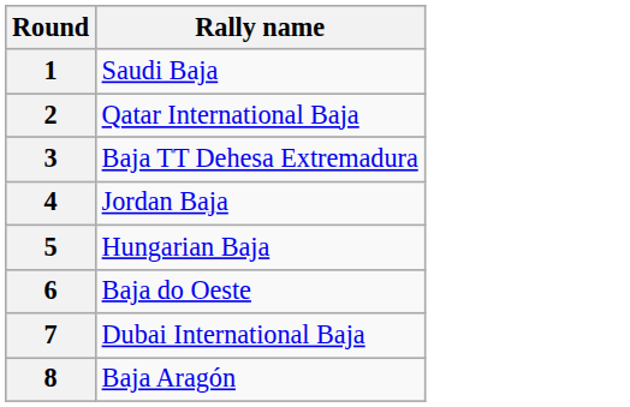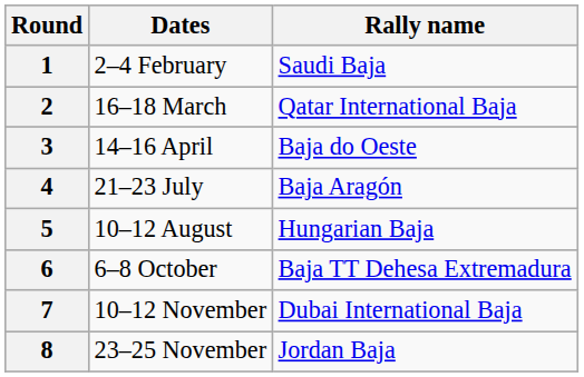 <table class="wikitable" style="font-size: 85%">
 <tr>
 <th>Round</th>
+<th>Dates</th>
 <th>Rally name</th>
 </tr>
 <tr>
 <th>1</th>
+<td>2–4 February</td>
 <td> <a href='#'>Saudi Baja</a></td>
 </tr>
 <tr>
 <th>2</th>
+<td>16–18 March</td>
 <td> <a href='#'>Qatar International Baja</a></td>
 </tr>
 <tr>
 <th>3</th>
-<td> <a href='#'>Baja TT Dehesa Extremadura</a></td>
+<td>14–16 April</td>
+<td> <a href='#'>Baja do Oeste</a></td>
 </tr>
 <tr>
 <th>4</th>
-<td> <a href='#'>Jordan Baja</a></td>
+<td>21–23 July</td>
+<td> <a href='#'>Baja Aragón</a></td>
 </tr>
 <tr>
 <th>5</th>
+<td>10–12 August</td>
 <td> <a href='#'>Hungarian Baja</a></td>
 </tr>
 <tr>
 <th>6</th>
-<td> <a href='#'>Baja do Oeste</a></td>
+<td>6–8 October</td>
+<td> <a href='#'>Baja TT Dehesa Extremadura</a></td>
 </tr>
 <tr>
 <th>7</th>
+<td>10–12 November</td>
 <td> <a href='#'>Dubai International Baja</a></td>
 </tr>
 <tr>
 <th>8</th>
-<td> <a href='#'>Baja Aragón</a></td>
+<td>23–25 November</td>
+<td> <a href='#'>Jordan Baja</a></td>
 </tr>
 </table>
